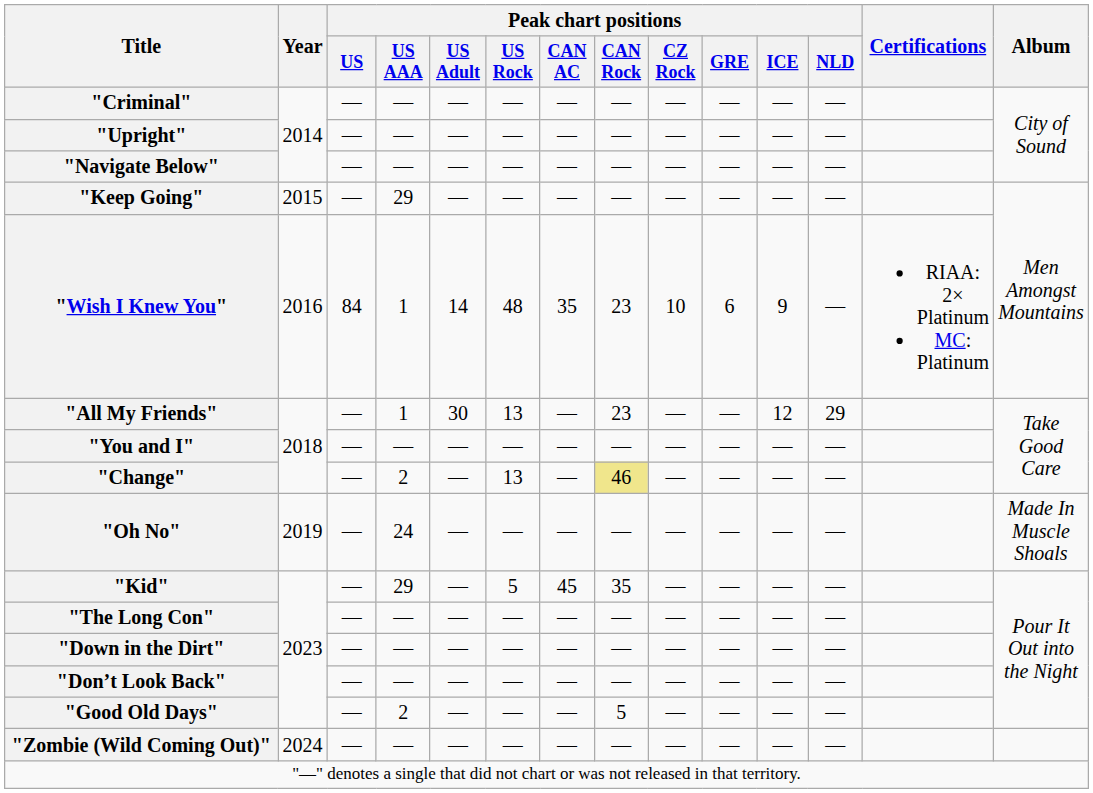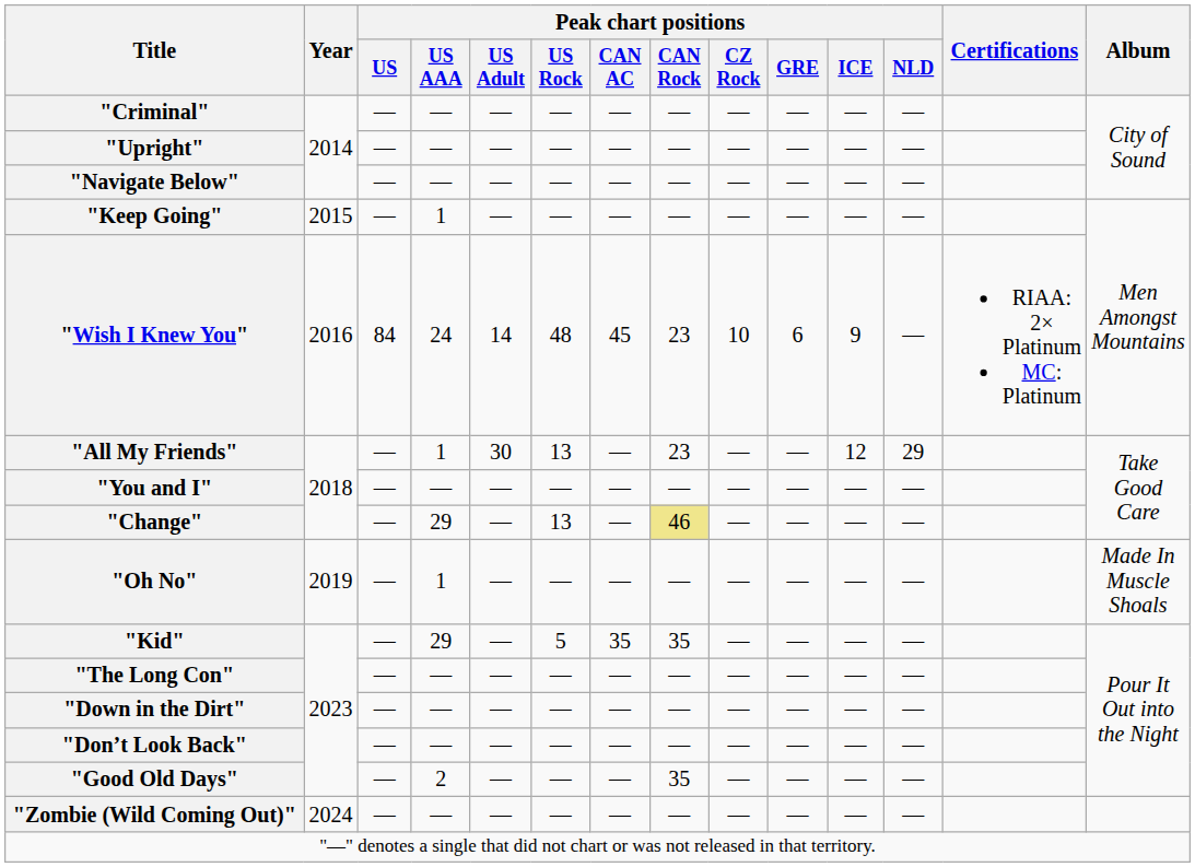 <table class="wikitable plainrowheaders" style="text-align:center;">
 <tr>
 <th scope="col" rowspan="2" style="width:17em;">Title</th>
 <th scope="col" rowspan="2">Year</th>
 <th scope="col" colspan="10">Peak chart positions</th>
 <th scope="col" rowspan="2"><a href='#'>Certifications</a></th>
 <th scope="col" rowspan="2">Album</th>
 </tr>
 <tr>
 <th scope="col" style="width:2.7em;font-size:90%;"><a href='#'>US</a><br></th>
 <th scope="col" style="width:2.7em;font-size:90%;"><a href='#'>US<br>AAA</a><br></th>
 <th scope="col" style="width:2.7em;font-size:90%;"><a href='#'>US Adult</a><br></th>
 <th scope="col" style="width:2.7em;font-size:90%;"><a href='#'>US<br>Rock</a><br></th>
 <th scope="col" style="width:2.7em;font-size:90%;"><a href='#'>CAN<br>AC</a><br></th>
 <th scope="col" style="width:2.7em;font-size:90%;"><a href='#'>CAN<br>Rock</a><br></th>
 <th scope="col" style="width:2.7em;font-size:90%;"><a href='#'>CZ<br>Rock</a><br></th>
 <th scope="col" style="width:2.7em;font-size:90%;"><a href='#'>GRE</a><br></th>
 <th scope="col" style="width:2.7em;font-size:90%;"><a href='#'>ICE</a><br></th>
 <th scope="col" style="width:2.7em;font-size:90%;"><a href='#'>NLD</a><br></th>
 </tr>
 <tr>
 <th scope="row">"Criminal"</th>
 <td rowspan="3">2014</td>
 <td>—</td>
 <td>—</td>
 <td>—</td>
 <td>—</td>
 <td>—</td>
 <td>—</td>
 <td>—</td>
 <td>—</td>
 <td>—</td>
 <td>—</td>
 <td></td>
 <td rowspan="3"><em>City of Sound</em></td>
 </tr>
 <tr>
 <th scope="row">"Upright"</th>
 <td>—</td>
 <td>—</td>
 <td>—</td>
 <td>—</td>
 <td>—</td>
 <td>—</td>
 <td>—</td>
 <td>—</td>
 <td>—</td>
 <td>—</td>
 <td></td>
 </tr>
 <tr>
 <th scope="row">"Navigate Below"</th>
 <td>—</td>
 <td>—</td>
 <td>—</td>
 <td>—</td>
 <td>—</td>
 <td>—</td>
 <td>—</td>
 <td>—</td>
 <td>—</td>
 <td>—</td>
 <td></td>
 </tr>
 <tr>
 <th scope="row">"Keep Going"</th>
 <td>2015</td>
 <td>—</td>
-<td>29</td>
+<td>1</td>
 <td>—</td>
 <td>—</td>
 <td>—</td>
 <td>—</td>
 <td>—</td>
 <td>—</td>
 <td>—</td>
 <td>—</td>
 <td></td>
 <td rowspan="2"><em>Men Amongst Mountains</em></td>
 </tr>
 <tr>
 <th scope="row">"<a href='#'>Wish I Knew You</a>"</th>
 <td>2016</td>
 <td>84</td>
-<td>1</td>
+<td>24</td>
 <td>14</td>
 <td>48</td>
-<td>35</td>
+<td>45</td>
 <td>23</td>
 <td>10</td>
 <td>6</td>
 <td>9</td>
 <td>—</td>
 <td><br><ul><li>RIAA: 2× Platinum</li><li><a href='#'>MC</a>:  Platinum</li></ul></td>
 </tr>
 <tr>
 <th scope="row">"All My Friends"</th>
 <td rowspan="3">2018</td>
 <td>—</td>
 <td>1</td>
 <td>30</td>
 <td>13</td>
 <td>—</td>
 <td>23</td>
 <td>—</td>
 <td>—</td>
 <td>12</td>
 <td>29</td>
 <td></td>
 <td rowspan="3"><em>Take Good Care</em></td>
 </tr>
 <tr>
 <th scope="row">"You and I"</th>
 <td>—</td>
 <td>—</td>
 <td>—</td>
 <td>—</td>
 <td>—</td>
 <td>—</td>
 <td>—</td>
 <td>—</td>
 <td>—</td>
 <td>—</td>
 </tr>
 <tr>
 <th scope="row">"Change"</th>
 <td>—</td>
-<td>2</td>
+<td>29</td>
 <td>—</td>
 <td>13</td>
 <td>—</td>
 <td style="background: khaki;">46</td>
 <td>—</td>
 <td>—</td>
 <td>—</td>
 <td>—</td>
 <td></td>
 </tr>
 <tr>
 <th scope="row">"Oh No"</th>
 <td>2019</td>
 <td>—</td>
-<td>24</td>
+<td>1</td>
 <td>—</td>
 <td>—</td>
 <td>—</td>
 <td>—</td>
 <td>—</td>
 <td>—</td>
 <td>—</td>
 <td>—</td>
 <td></td>
 <td><em>Made In Muscle Shoals</em></td>
 </tr>
 <tr>
 <th scope="row">"Kid"</th>
 <td rowspan="5">2023</td>
 <td>—</td>
 <td>29</td>
 <td>—</td>
 <td>5</td>
-<td>45</td>
+<td>35</td>
 <td>35</td>
 <td>—</td>
 <td>—</td>
 <td>—</td>
 <td>—</td>
 <td></td>
 <td rowspan="5"><em>Pour It Out into the Night</em></td>
 </tr>
 <tr>
 <th scope="row">"The Long Con"</th>
 <td>—</td>
 <td>—</td>
 <td>—</td>
 <td>—</td>
 <td>—</td>
 <td>—</td>
 <td>—</td>
 <td>—</td>
 <td>—</td>
 <td>—</td>
 <td></td>
 </tr>
 <tr>
 <th scope="row">"Down in the Dirt"</th>
 <td>—</td>
 <td>—</td>
 <td>—</td>
 <td>—</td>
 <td>—</td>
 <td>—</td>
 <td>—</td>
 <td>—</td>
 <td>—</td>
 <td>—</td>
 <td></td>
 </tr>
 <tr>
 <th scope="row">"Don’t Look Back"</th>
 <td>—</td>
 <td>—</td>
 <td>—</td>
 <td>—</td>
 <td>—</td>
 <td>—</td>
 <td>—</td>
 <td>—</td>
 <td>—</td>
 <td>—</td>
 <td></td>
 </tr>
 <tr>
 <th scope="row">"Good Old Days"<br></th>
 <td>—</td>
 <td>2</td>
 <td>—</td>
 <td>—</td>
 <td>—</td>
-<td>5</td>
+<td>35</td>
 <td>—</td>
 <td>—</td>
 <td>—</td>
 <td>—</td>
 <td></td>
 </tr>
 <tr>
 <th scope="row">"Zombie (Wild Coming Out)"</th>
 <td>2024</td>
 <td>—</td>
 <td>—</td>
 <td>—</td>
 <td>—</td>
 <td>—</td>
 <td>—</td>
 <td>—</td>
 <td>—</td>
 <td>—</td>
 <td>—</td>
 <td></td>
 <td></td>
 </tr>
 <tr>
 <td colspan="14" style="font-size:85%">"—" denotes a single that did not chart or was not released in that territory.</td>
 </tr>
 </table>
